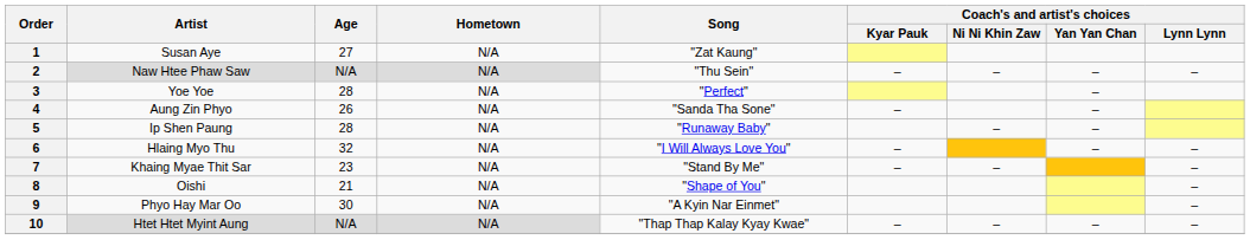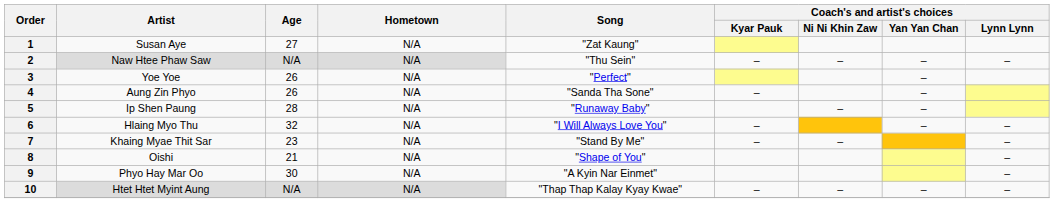 <table class="wikitable" style="text-align:center; line-height:17px; width:100%;">
 <tr>
 <th scope="col" rowspan="2" width="05%">Order</th>
 <th scope="col" rowspan="2" width="20%">Artist</th>
 <th scope="col" rowspan="2" width="05%">Age</th>
 <th scope="col" rowspan="2" width="18%">Hometown</th>
 <th scope="col" rowspan="2" width="20%">Song</th>
 <th scope="col" colspan="4" width="32%">Coach's and artist's choices</th>
 </tr>
 <tr>
 <th width="08%">Kyar Pauk</th>
 <th width="08%">Ni Ni Khin Zaw</th>
 <th width="08%">Yan Yan Chan</th>
 <th width="08%">Lynn Lynn</th>
 </tr>
 <tr>
 <th>1</th>
 <td>Susan Aye</td>
 <td>27</td>
 <td>N/A</td>
 <td>"Zat Kaung"</td>
 <td style="background:#fdfc8f;"><strong></strong></td>
 <td><strong></strong></td>
 <td><strong></strong></td>
 <td><strong></strong></td>
 </tr>
 <tr>
 <th>2</th>
 <td style="background:#DCDCDC;">Naw Htee Phaw Saw</td>
 <td style="background:#DCDCDC;">N/A</td>
 <td style="background:#DCDCDC;">N/A</td>
 <td>"Thu Sein"</td>
 <td>–</td>
 <td>–</td>
 <td>–</td>
 <td>–</td>
 </tr>
 <tr>
 <th>3</th>
 <td>Yoe Yoe</td>
-<td>28</td>
+<td>26</td>
 <td>N/A</td>
 <td>"<a href='#'>Perfect</a>"</td>
 <td style="background:#fdfc8f;"><strong></strong></td>
 <td><strong></strong></td>
 <td>–</td>
 <td><strong></strong></td>
 </tr>
 <tr>
 <th>4</th>
 <td>Aung Zin Phyo</td>
 <td>26</td>
 <td>N/A</td>
 <td>"Sanda Tha Sone"</td>
 <td>–</td>
 <td><strong></strong></td>
 <td>–</td>
 <td style="background:#fdfc8f;"><strong></strong></td>
 </tr>
 <tr>
 <th>5</th>
 <td>Ip Shen Paung</td>
 <td>28</td>
 <td>N/A</td>
 <td>"<a href='#'>Runaway Baby</a>"</td>
 <td><strong></strong></td>
 <td>–</td>
 <td>–</td>
 <td style="background:#fdfc8f;"><strong></strong></td>
 </tr>
 <tr>
 <th>6</th>
 <td>Hlaing Myo Thu</td>
 <td>32</td>
 <td>N/A</td>
 <td>"<a href='#'>I Will Always Love You</a>"</td>
 <td>–</td>
 <td style="background:#FFC40C;"><strong></strong></td>
 <td>–</td>
 <td>–</td>
 </tr>
 <tr>
 <th>7</th>
 <td>Khaing Myae Thit Sar</td>
 <td>23</td>
 <td>N/A</td>
 <td>"Stand By Me"</td>
 <td>–</td>
 <td>–</td>
 <td style="background:#FFC40C;"><strong></strong></td>
 <td>–</td>
 </tr>
 <tr>
 <th>8</th>
 <td>Oishi</td>
 <td>21</td>
 <td>N/A</td>
 <td>"<a href='#'>Shape of You</a>"</td>
 <td><strong></strong></td>
 <td><strong></strong></td>
 <td style="background:#fdfc8f;"><strong></strong></td>
 <td>–</td>
 </tr>
 <tr>
 <th>9</th>
 <td>Phyo Hay Mar Oo</td>
 <td>30</td>
 <td>N/A</td>
 <td>"A Kyin Nar Einmet"</td>
 <td><strong></strong></td>
 <td><strong></strong></td>
 <td style="background:#fdfc8f;"><strong></strong></td>
 <td>–</td>
 </tr>
 <tr>
 <th>10</th>
 <td style="background:#DCDCDC;">Htet Htet Myint Aung</td>
 <td style="background:#DCDCDC;">N/A</td>
 <td style="background:#DCDCDC;">N/A</td>
 <td>"Thap Thap Kalay Kyay Kwae"</td>
 <td>–</td>
 <td>–</td>
 <td>–</td>
 <td>–</td>
 </tr>
 <tr>
 </tr>
 </table>
